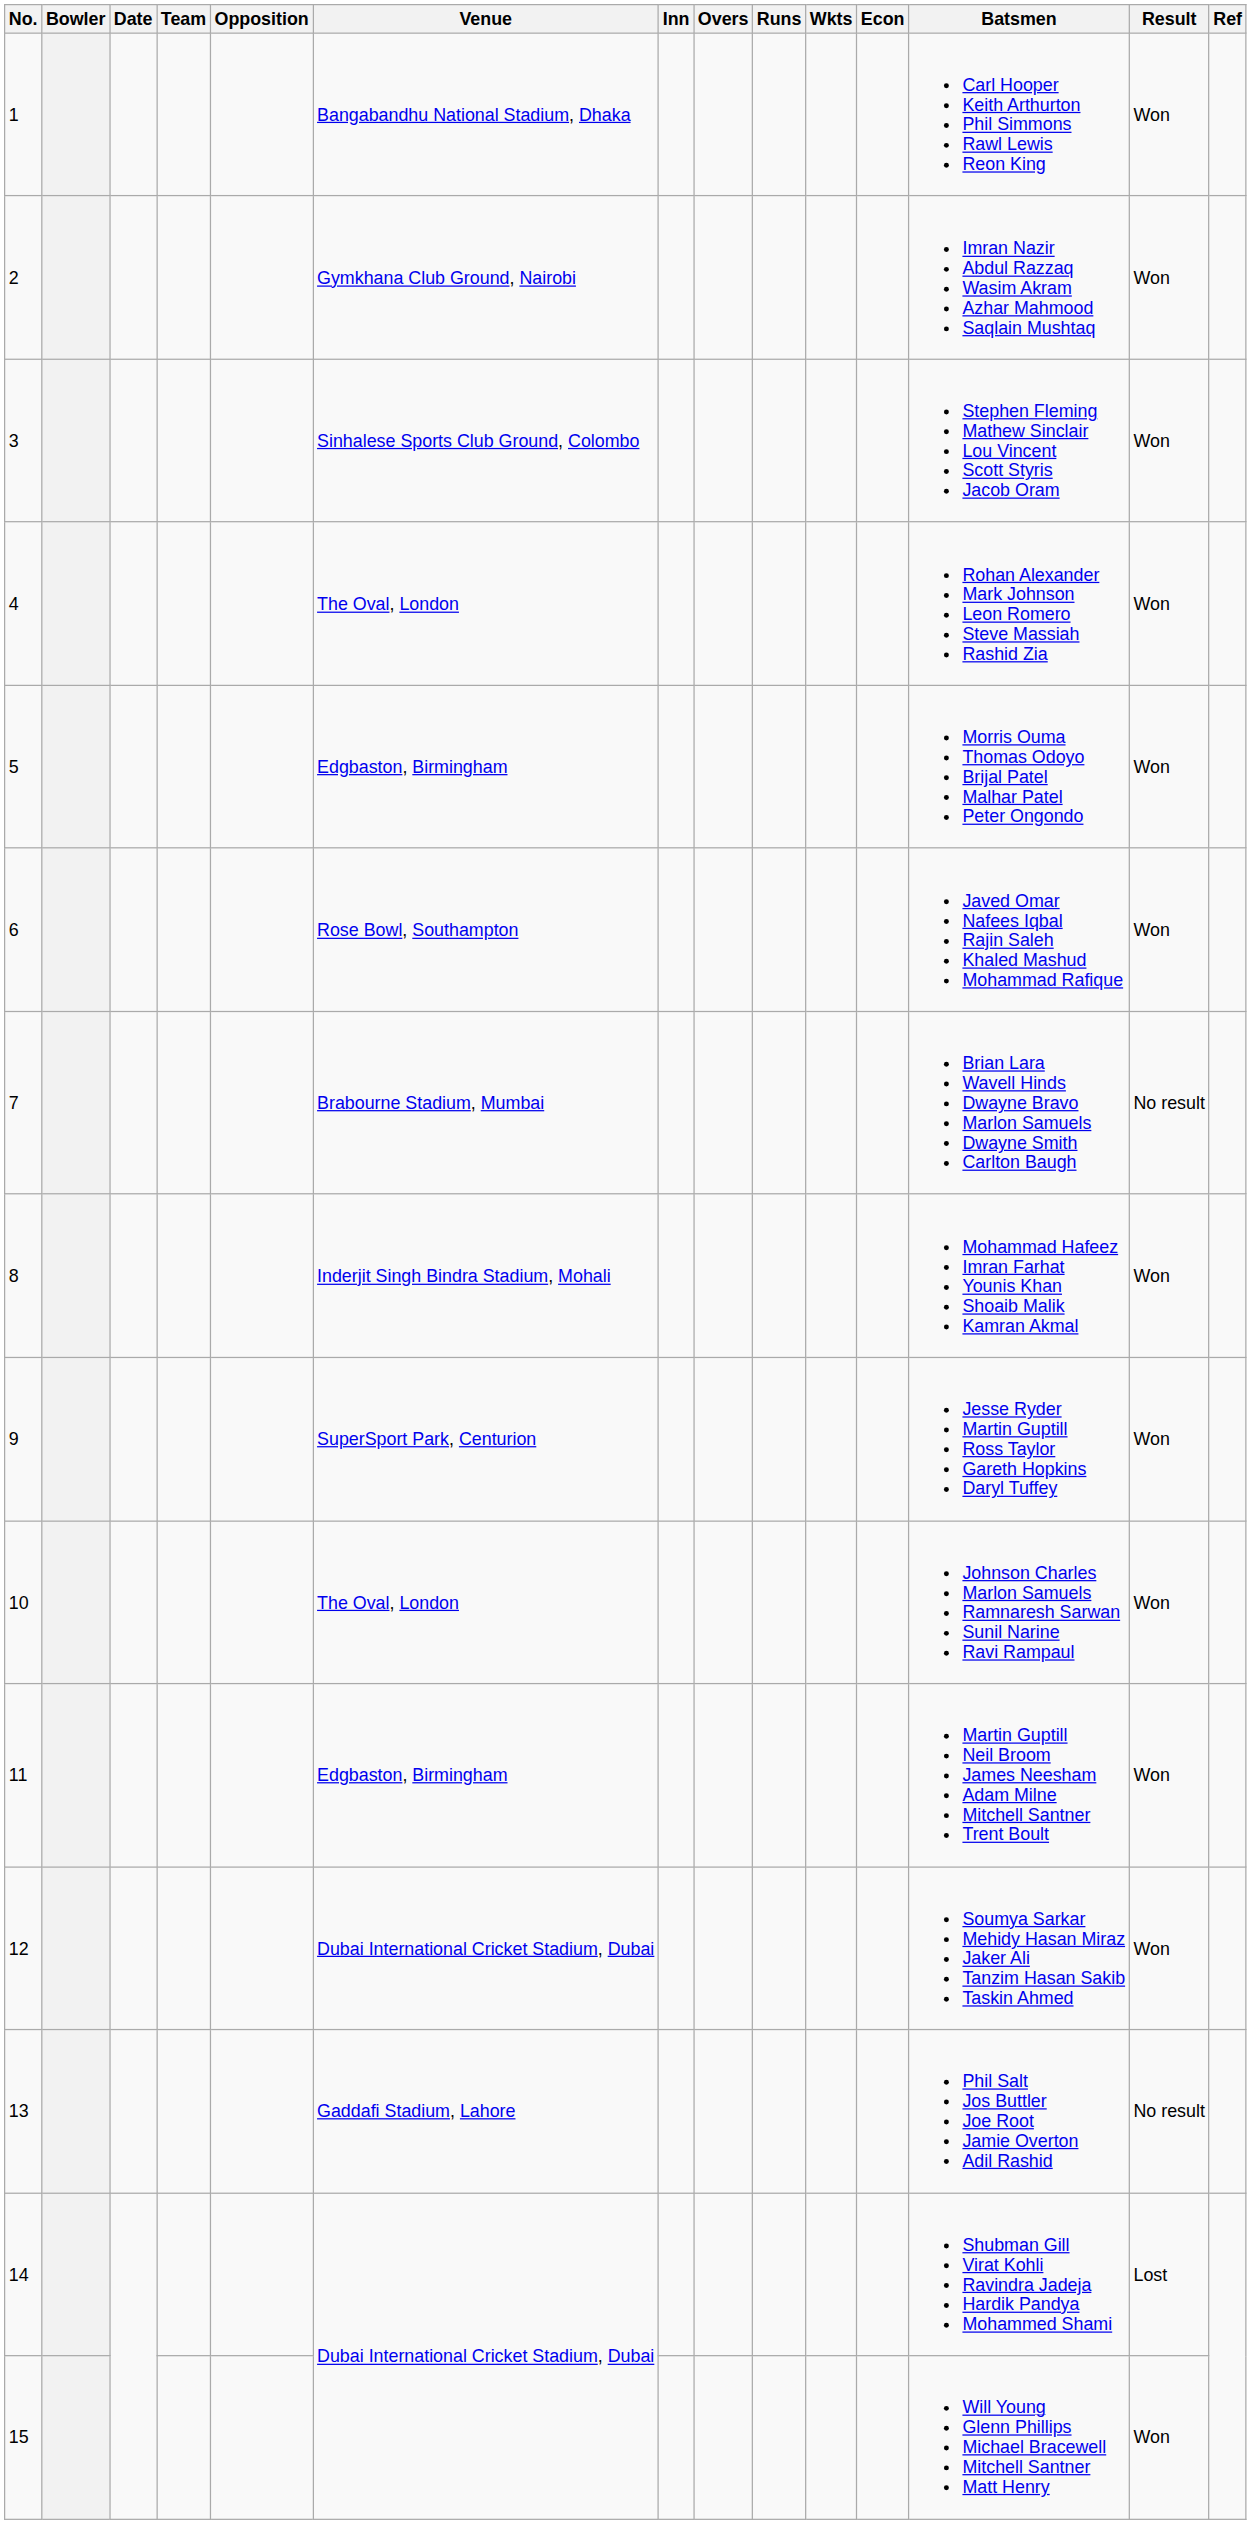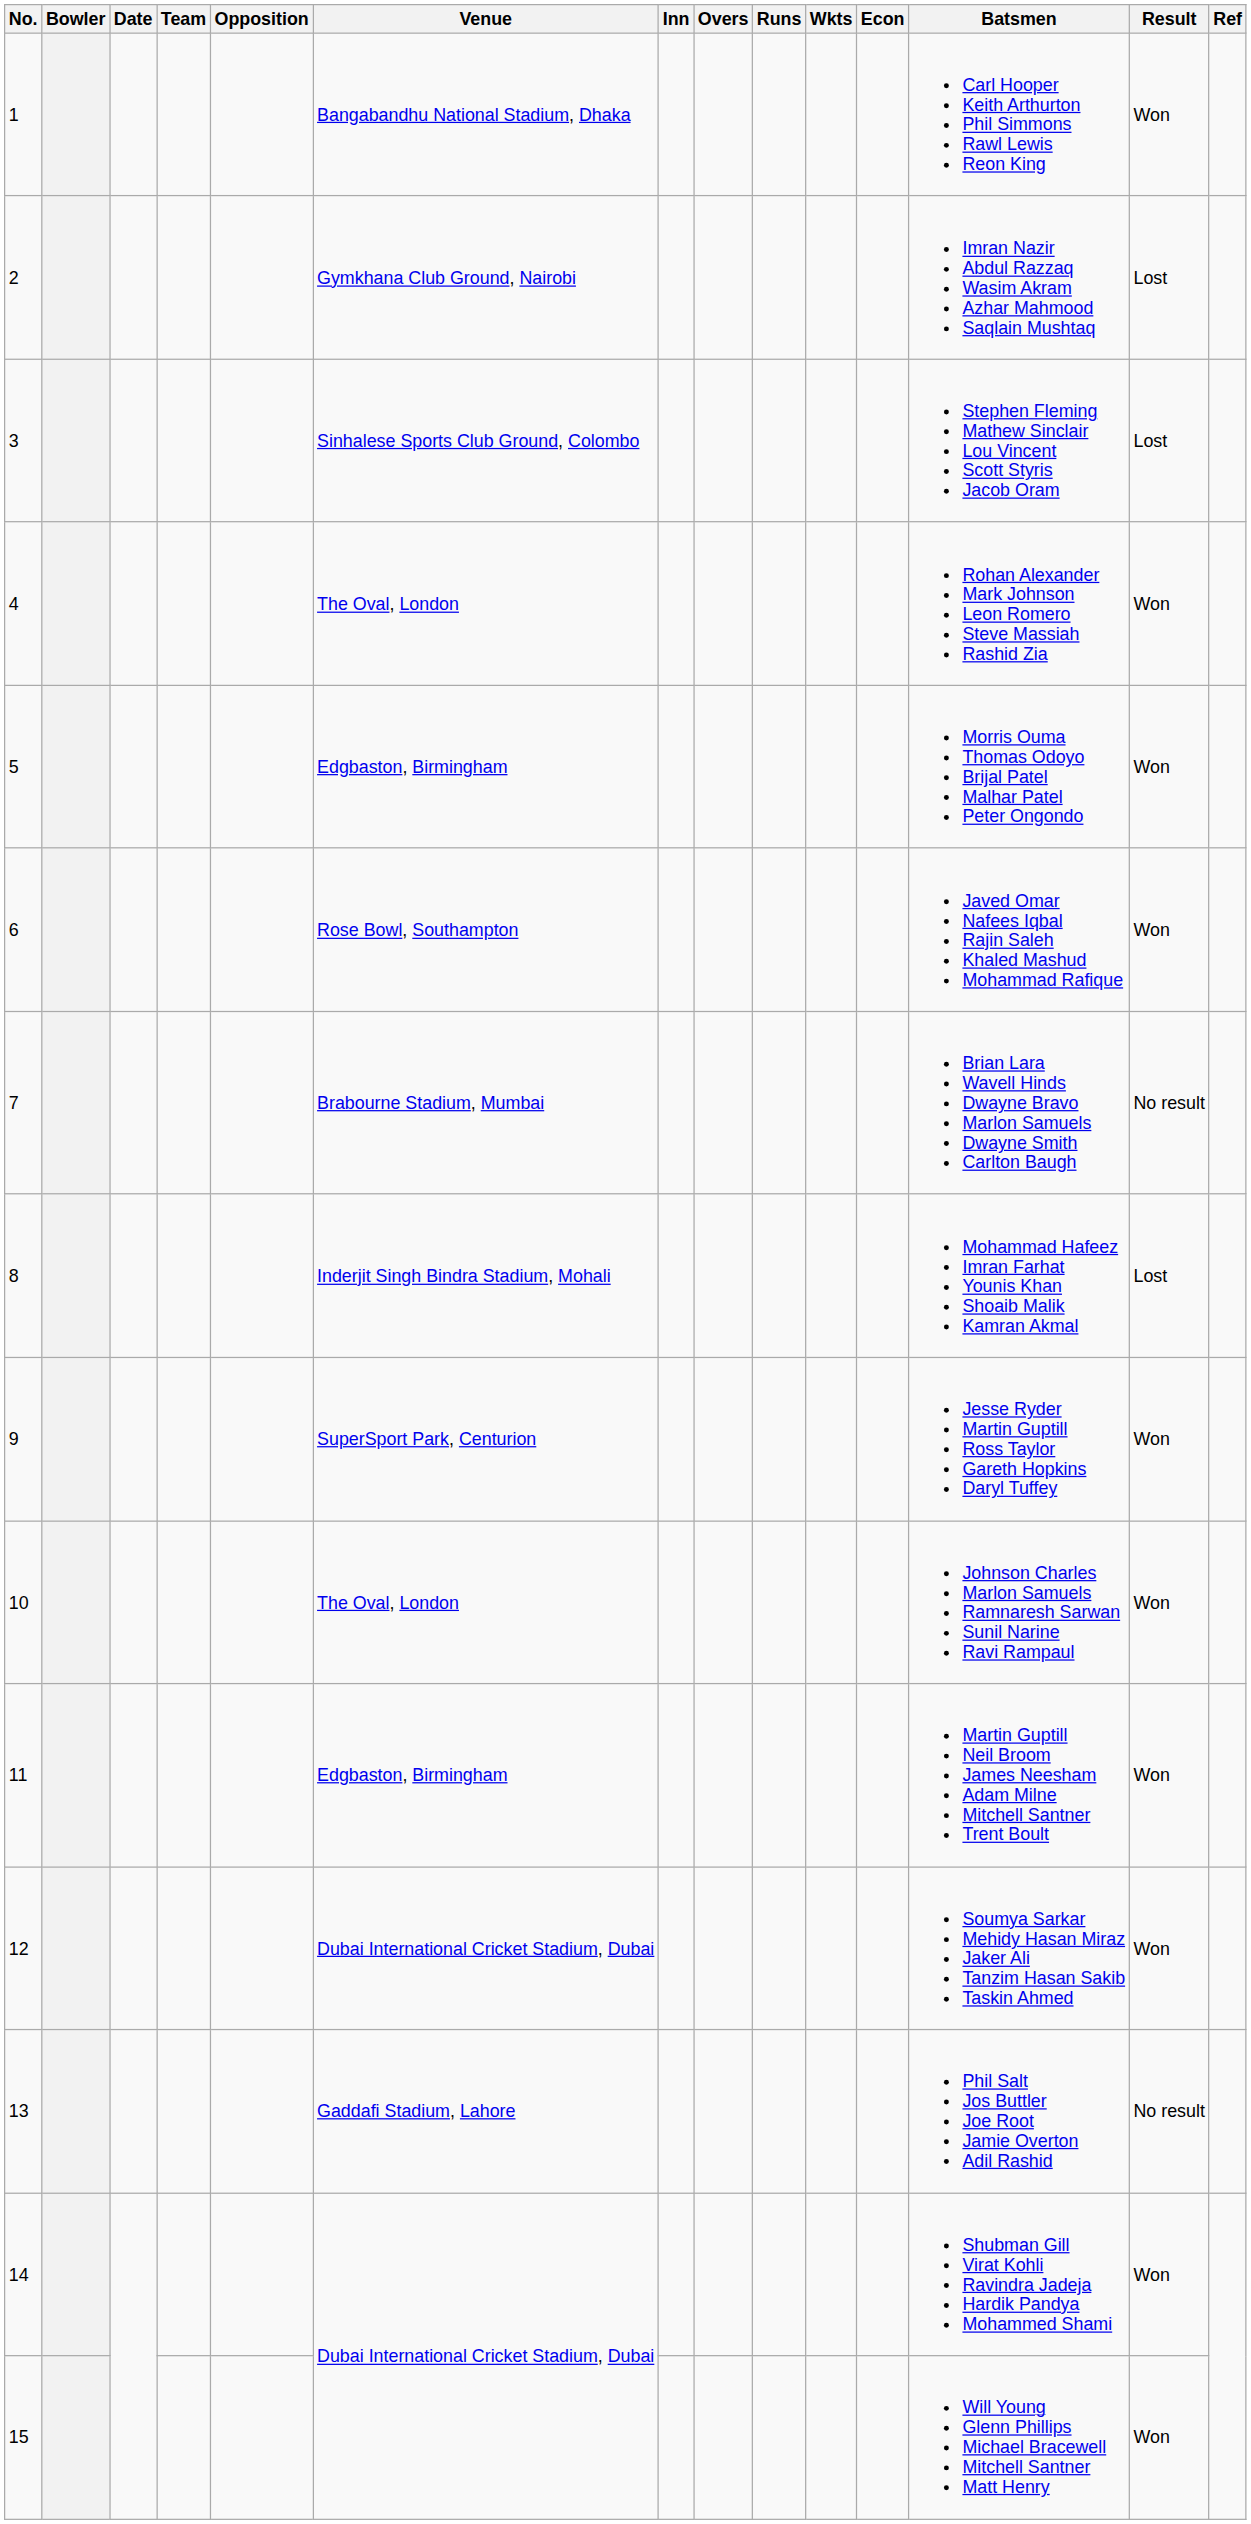 <table class="wikitable sortable plainrowheaders" style="font-size: 90%">
 <tr align=center>
 <th>No.</th>
 <th>Bowler</th>
 <th>Date</th>
 <th>Team</th>
 <th>Opposition</th>
 <th>Venue</th>
 <th>Inn</th>
 <th>Overs</th>
 <th>Runs</th>
 <th>Wkts</th>
 <th>Econ</th>
 <th class="unsortable">Batsmen</th>
 <th>Result</th>
 <th>Ref</th>
 </tr>
 <tr>
 <td>1</td>
 <th scope="row"></th>
 <td></td>
 <td></td>
 <td></td>
 <td><a href='#'>Bangabandhu National Stadium</a>, <a href='#'>Dhaka</a></td>
 <td></td>
 <td></td>
 <td></td>
 <td></td>
 <td></td>
 <td align=left><br><ul><li><a href='#'>Carl Hooper</a></li><li><a href='#'>Keith Arthurton</a></li><li><a href='#'>Phil Simmons</a></li><li><a href='#'>Rawl Lewis</a></li><li><a href='#'>Reon King</a></li></ul></td>
 <td>Won</td>
 <td></td>
 </tr>
 <tr>
 <td>2</td>
 <th scope="row"></th>
 <td></td>
 <td></td>
 <td></td>
 <td><a href='#'>Gymkhana Club Ground</a>, <a href='#'>Nairobi</a></td>
 <td></td>
 <td></td>
 <td></td>
 <td></td>
 <td></td>
 <td align=left><br><ul><li><a href='#'>Imran Nazir</a></li><li><a href='#'>Abdul Razzaq</a></li><li><a href='#'>Wasim Akram</a></li><li><a href='#'>Azhar Mahmood</a></li><li><a href='#'>Saqlain Mushtaq</a></li></ul></td>
-<td>Won</td>
+<td>Lost</td>
 <td></td>
 </tr>
 <tr>
 <td>3</td>
 <th scope="row"></th>
 <td></td>
 <td></td>
 <td></td>
 <td><a href='#'>Sinhalese Sports Club Ground</a>, <a href='#'>Colombo</a></td>
 <td></td>
 <td></td>
 <td></td>
 <td></td>
 <td></td>
 <td align=left><br><ul><li><a href='#'>Stephen Fleming</a></li><li><a href='#'>Mathew Sinclair</a></li><li><a href='#'>Lou Vincent</a></li><li><a href='#'>Scott Styris</a></li><li><a href='#'>Jacob Oram</a></li></ul></td>
-<td>Won</td>
+<td>Lost</td>
 <td></td>
 </tr>
 <tr>
 <td>4</td>
 <th scope="row"></th>
 <td></td>
 <td></td>
 <td></td>
 <td><a href='#'>The Oval</a>, <a href='#'>London</a></td>
 <td></td>
 <td></td>
 <td></td>
 <td></td>
 <td></td>
 <td align=left><br><ul><li><a href='#'>Rohan Alexander</a></li><li><a href='#'>Mark Johnson</a></li><li><a href='#'>Leon Romero</a></li><li><a href='#'>Steve Massiah</a></li><li><a href='#'>Rashid Zia</a></li></ul></td>
 <td>Won</td>
 <td></td>
 </tr>
 <tr>
 <td>5</td>
 <th scope="row"></th>
 <td></td>
 <td></td>
 <td></td>
 <td><a href='#'>Edgbaston</a>, <a href='#'>Birmingham</a></td>
 <td></td>
 <td></td>
 <td></td>
 <td></td>
 <td></td>
 <td align=left><br><ul><li><a href='#'>Morris Ouma</a></li><li><a href='#'>Thomas Odoyo</a></li><li><a href='#'>Brijal Patel</a></li><li><a href='#'>Malhar Patel</a></li><li><a href='#'>Peter Ongondo</a></li></ul></td>
 <td>Won</td>
 <td></td>
 </tr>
 <tr>
 <td>6</td>
 <th scope="row"></th>
 <td></td>
 <td></td>
 <td></td>
 <td><a href='#'>Rose Bowl</a>, <a href='#'>Southampton</a></td>
 <td></td>
 <td></td>
 <td></td>
 <td></td>
 <td></td>
 <td align=left><br><ul><li><a href='#'>Javed Omar</a></li><li><a href='#'>Nafees Iqbal</a></li><li><a href='#'>Rajin Saleh</a></li><li><a href='#'>Khaled Mashud</a></li><li><a href='#'>Mohammad Rafique</a></li></ul></td>
 <td>Won</td>
 <td></td>
 </tr>
 <tr>
 <td>7</td>
 <th scope="row"></th>
 <td></td>
 <td></td>
 <td></td>
 <td><a href='#'>Brabourne Stadium</a>, <a href='#'>Mumbai</a></td>
 <td></td>
 <td></td>
 <td></td>
 <td></td>
 <td></td>
 <td align=left><br><ul><li><a href='#'>Brian Lara</a></li><li><a href='#'>Wavell Hinds</a></li><li><a href='#'>Dwayne Bravo</a></li><li><a href='#'>Marlon Samuels</a></li><li><a href='#'>Dwayne Smith</a></li><li><a href='#'>Carlton Baugh</a></li></ul></td>
 <td>No result</td>
 <td></td>
 </tr>
 <tr>
 <td>8</td>
 <th scope="row"></th>
 <td></td>
 <td></td>
 <td></td>
 <td><a href='#'>Inderjit Singh Bindra Stadium</a>, <a href='#'>Mohali</a></td>
 <td></td>
 <td></td>
 <td></td>
 <td></td>
 <td></td>
 <td align=left><br><ul><li><a href='#'>Mohammad Hafeez</a></li><li><a href='#'>Imran Farhat</a></li><li><a href='#'>Younis Khan</a></li><li><a href='#'>Shoaib Malik</a></li><li><a href='#'>Kamran Akmal</a></li></ul></td>
-<td>Won</td>
+<td>Lost</td>
 <td></td>
 </tr>
 <tr>
 <td>9</td>
 <th scope="row"></th>
 <td></td>
 <td></td>
 <td></td>
 <td><a href='#'>SuperSport Park</a>, <a href='#'>Centurion</a></td>
 <td></td>
 <td></td>
 <td></td>
 <td></td>
 <td></td>
 <td align=left><br><ul><li><a href='#'>Jesse Ryder</a></li><li><a href='#'>Martin Guptill</a></li><li><a href='#'>Ross Taylor</a></li><li><a href='#'>Gareth Hopkins</a></li><li><a href='#'>Daryl Tuffey</a></li></ul></td>
 <td>Won</td>
 <td></td>
 </tr>
 <tr>
 <td>10</td>
 <th scope="row"></th>
 <td></td>
 <td></td>
 <td></td>
 <td><a href='#'>The Oval</a>, <a href='#'>London</a></td>
 <td></td>
 <td></td>
 <td></td>
 <td></td>
 <td></td>
 <td align=left><br><ul><li><a href='#'>Johnson Charles</a></li><li><a href='#'>Marlon Samuels</a></li><li><a href='#'>Ramnaresh Sarwan</a></li><li><a href='#'>Sunil Narine</a></li><li><a href='#'>Ravi Rampaul</a></li></ul></td>
 <td>Won</td>
 <td></td>
 </tr>
 <tr>
 <td>11</td>
 <th scope="row"></th>
 <td></td>
 <td></td>
 <td></td>
 <td><a href='#'>Edgbaston</a>, <a href='#'>Birmingham</a></td>
 <td></td>
 <td></td>
 <td></td>
 <td></td>
 <td></td>
 <td align=left><br><ul><li><a href='#'>Martin Guptill</a></li><li><a href='#'>Neil Broom</a></li><li><a href='#'>James Neesham</a></li><li><a href='#'>Adam Milne</a></li><li><a href='#'>Mitchell Santner</a></li><li><a href='#'>Trent Boult</a></li></ul></td>
 <td>Won</td>
 <td></td>
 </tr>
 <tr>
 <td>12</td>
 <th scope="row"></th>
 <td></td>
 <td></td>
 <td></td>
 <td><a href='#'>Dubai International Cricket Stadium</a>, <a href='#'>Dubai</a></td>
 <td></td>
 <td></td>
 <td></td>
 <td></td>
 <td></td>
 <td align=left><br><ul><li><a href='#'>Soumya Sarkar</a></li><li><a href='#'>Mehidy Hasan Miraz</a></li><li><a href='#'>Jaker Ali</a></li><li><a href='#'>Tanzim Hasan Sakib</a></li><li><a href='#'>Taskin Ahmed</a></li></ul></td>
 <td>Won</td>
 <td></td>
 </tr>
 <tr>
 <td>13</td>
 <th scope="row"></th>
 <td></td>
 <td></td>
 <td></td>
 <td><a href='#'>Gaddafi Stadium</a>, <a href='#'>Lahore</a></td>
 <td></td>
 <td></td>
 <td></td>
 <td></td>
 <td></td>
 <td align=left><br><ul><li><a href='#'>Phil Salt</a></li><li><a href='#'>Jos Buttler</a></li><li><a href='#'>Joe Root</a></li><li><a href='#'>Jamie Overton</a></li><li><a href='#'>Adil Rashid</a></li></ul></td>
 <td>No result</td>
 <td></td>
 </tr>
 <tr>
 <td>14</td>
 <th scope="row"></th>
 <td rowspan="2"></td>
 <td></td>
 <td></td>
 <td rowspan="2"><a href='#'>Dubai International Cricket Stadium</a>, <a href='#'>Dubai</a></td>
 <td></td>
 <td></td>
 <td></td>
 <td></td>
 <td></td>
 <td align=left><br><ul><li><a href='#'>Shubman Gill</a></li><li><a href='#'>Virat Kohli</a></li><li><a href='#'>Ravindra Jadeja</a></li><li><a href='#'>Hardik Pandya</a></li><li><a href='#'>Mohammed Shami</a></li></ul></td>
-<td>Lost</td>
+<td>Won</td>
 <td rowspan="2"></td>
 </tr>
 <tr>
 <td>15</td>
 <th scope="row"></th>
 <td></td>
 <td></td>
 <td></td>
 <td></td>
 <td></td>
 <td></td>
 <td></td>
 <td align=left><br><ul><li><a href='#'>Will Young</a></li><li><a href='#'>Glenn Phillips</a></li><li><a href='#'>Michael Bracewell</a></li><li><a href='#'>Mitchell Santner</a></li><li><a href='#'>Matt Henry</a></li></ul></td>
 <td>Won</td>
 </tr>
 </table>
